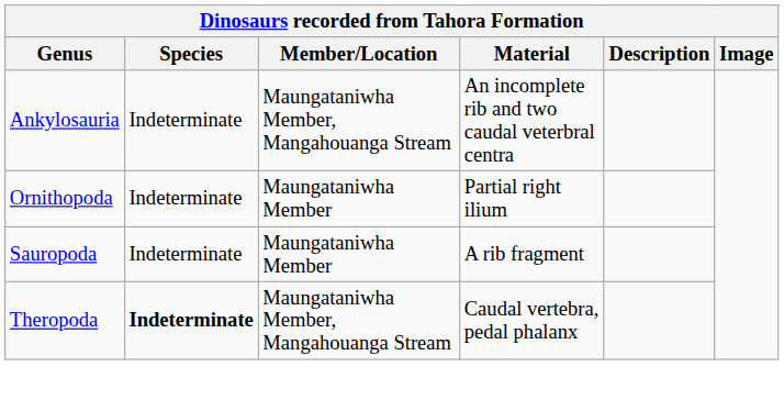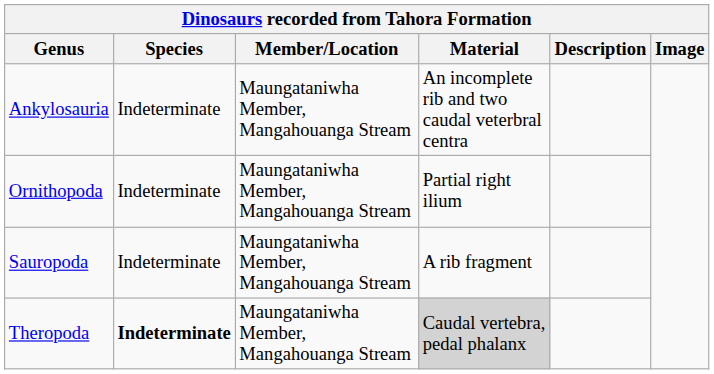 <table class="wikitable" align="center">
 <tr>
 <th colspan="6" align="center"><strong><a href='#'>Dinosaurs</a></strong> recorded from Tahora Formation</th>
 </tr>
 <tr>
 <th>Genus</th>
 <th>Species</th>
 <th>Member/Location</th>
 <th>Material</th>
 <th>Description</th>
 <th>Image</th>
 </tr>
 <tr>
 <td><a href='#'>Ankylosauria</a></td>
 <td>Indeterminate</td>
 <td>Maungataniwha Member, Mangahouanga Stream</td>
 <td>An incomplete rib and two caudal veterbral centra</td>
 <td></td>
 <td rowspan = 100></td>
 </tr>
 <tr>
 <td><a href='#'>Ornithopoda</a></td>
 <td>Indeterminate</td>
-<td>Maungataniwha Member</td>
+<td>Maungataniwha Member, Mangahouanga Stream</td>
 <td>Partial right ilium</td>
 <td></td>
 </tr>
 <tr>
 <td><a href='#'>Sauropoda</a></td>
 <td>Indeterminate</td>
-<td>Maungataniwha Member</td>
+<td>Maungataniwha Member, Mangahouanga Stream</td>
 <td>A rib fragment</td>
 <td></td>
 </tr>
 <tr>
 <td><a href='#'>Theropoda</a></td>
 <td><strong>Indeterminate</strong></td>
 <td>Maungataniwha Member, Mangahouanga Stream</td>
-<td>Caudal vertebra, pedal phalanx</td>
+<td style="background: lightgrey;">Caudal vertebra, pedal phalanx</td>
 <td></td>
 </tr>
 </table>
